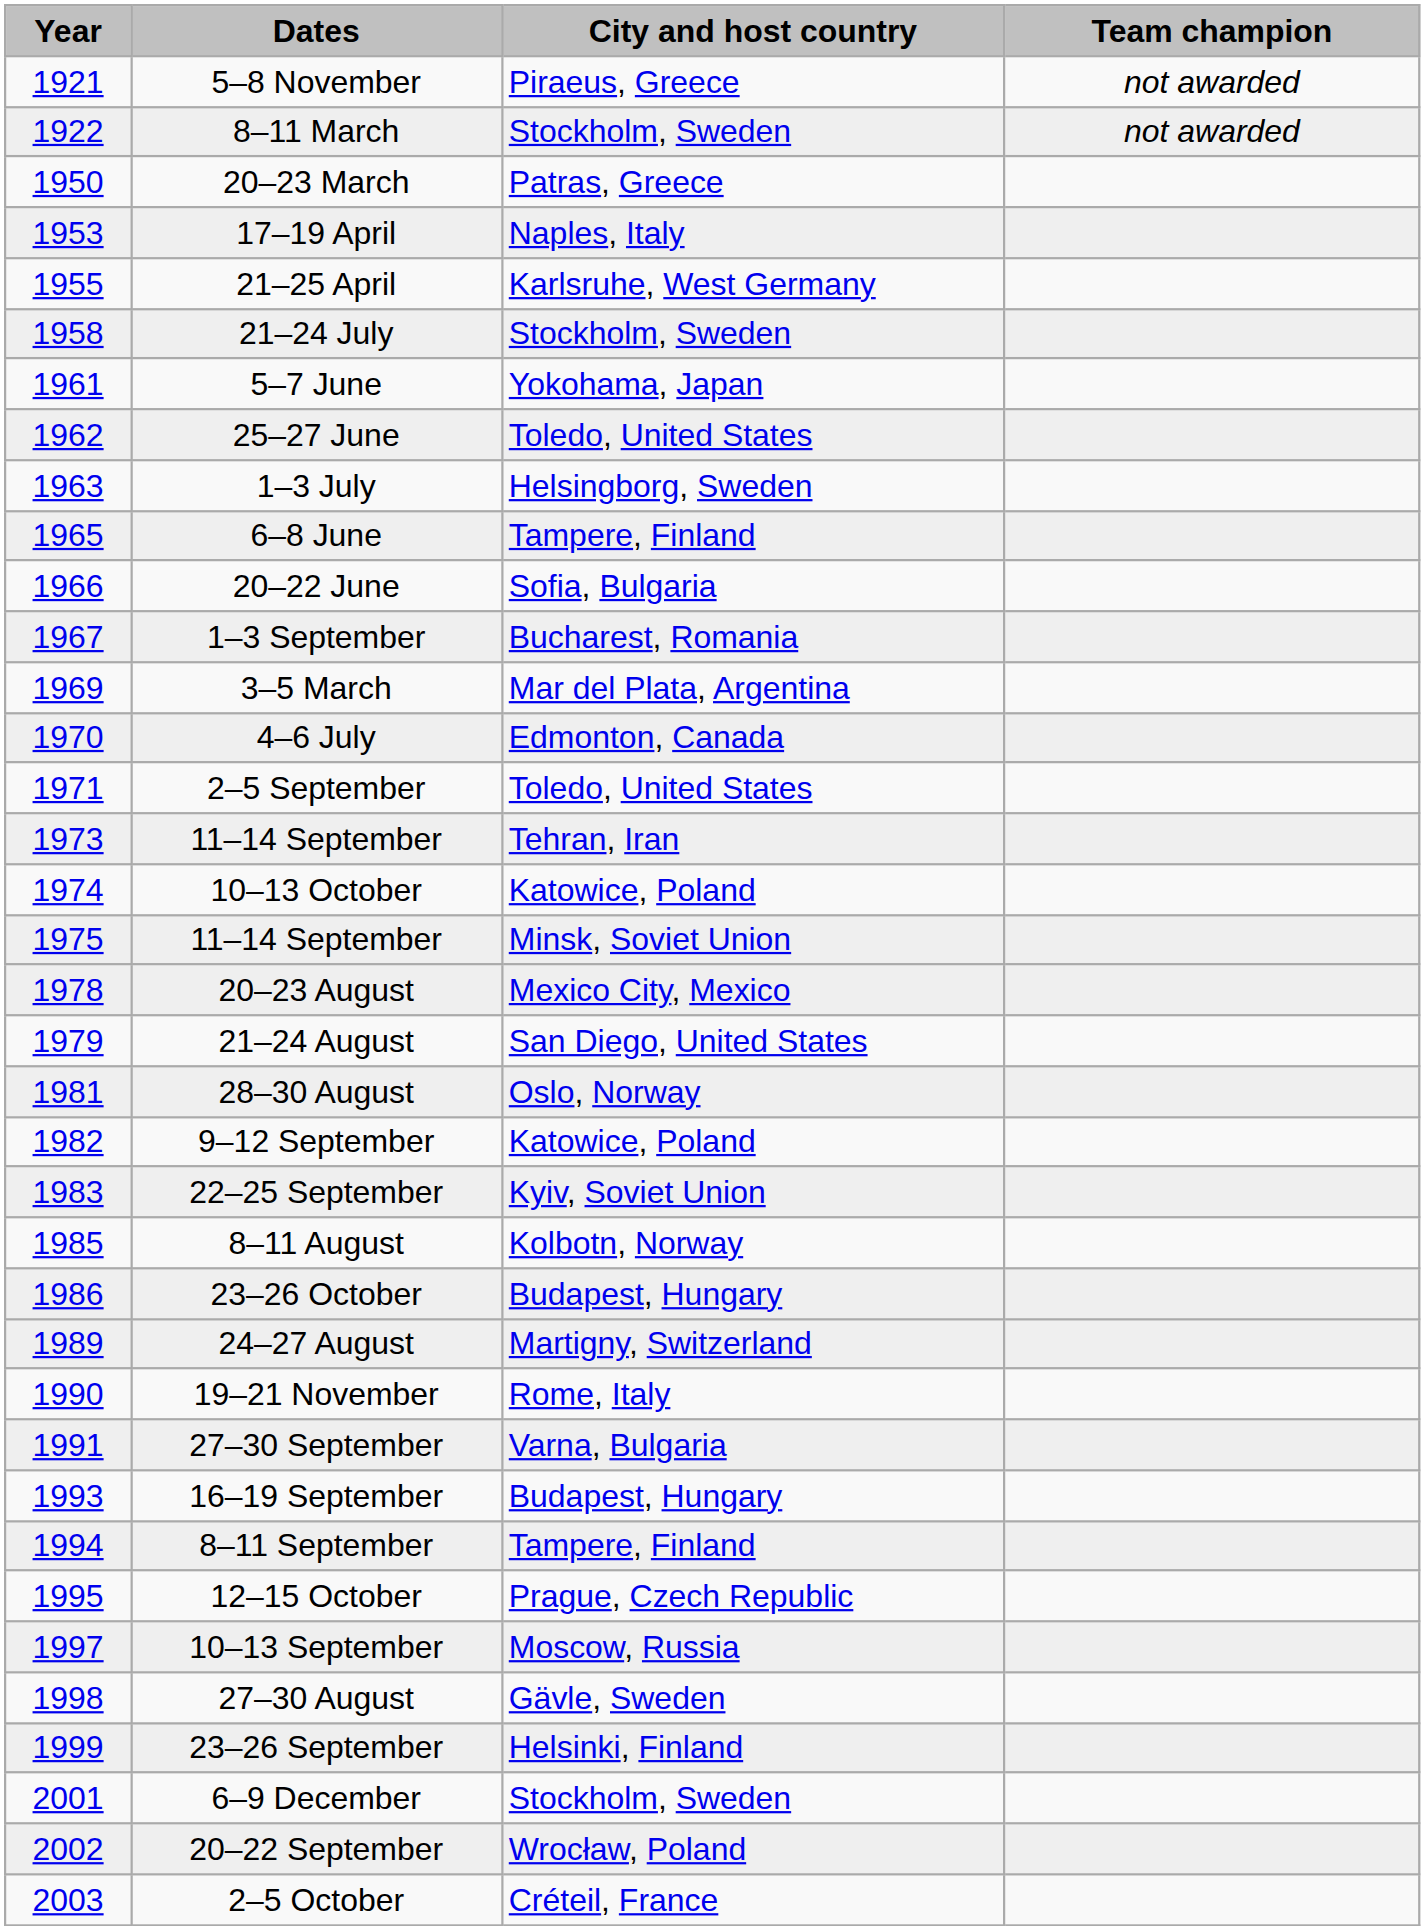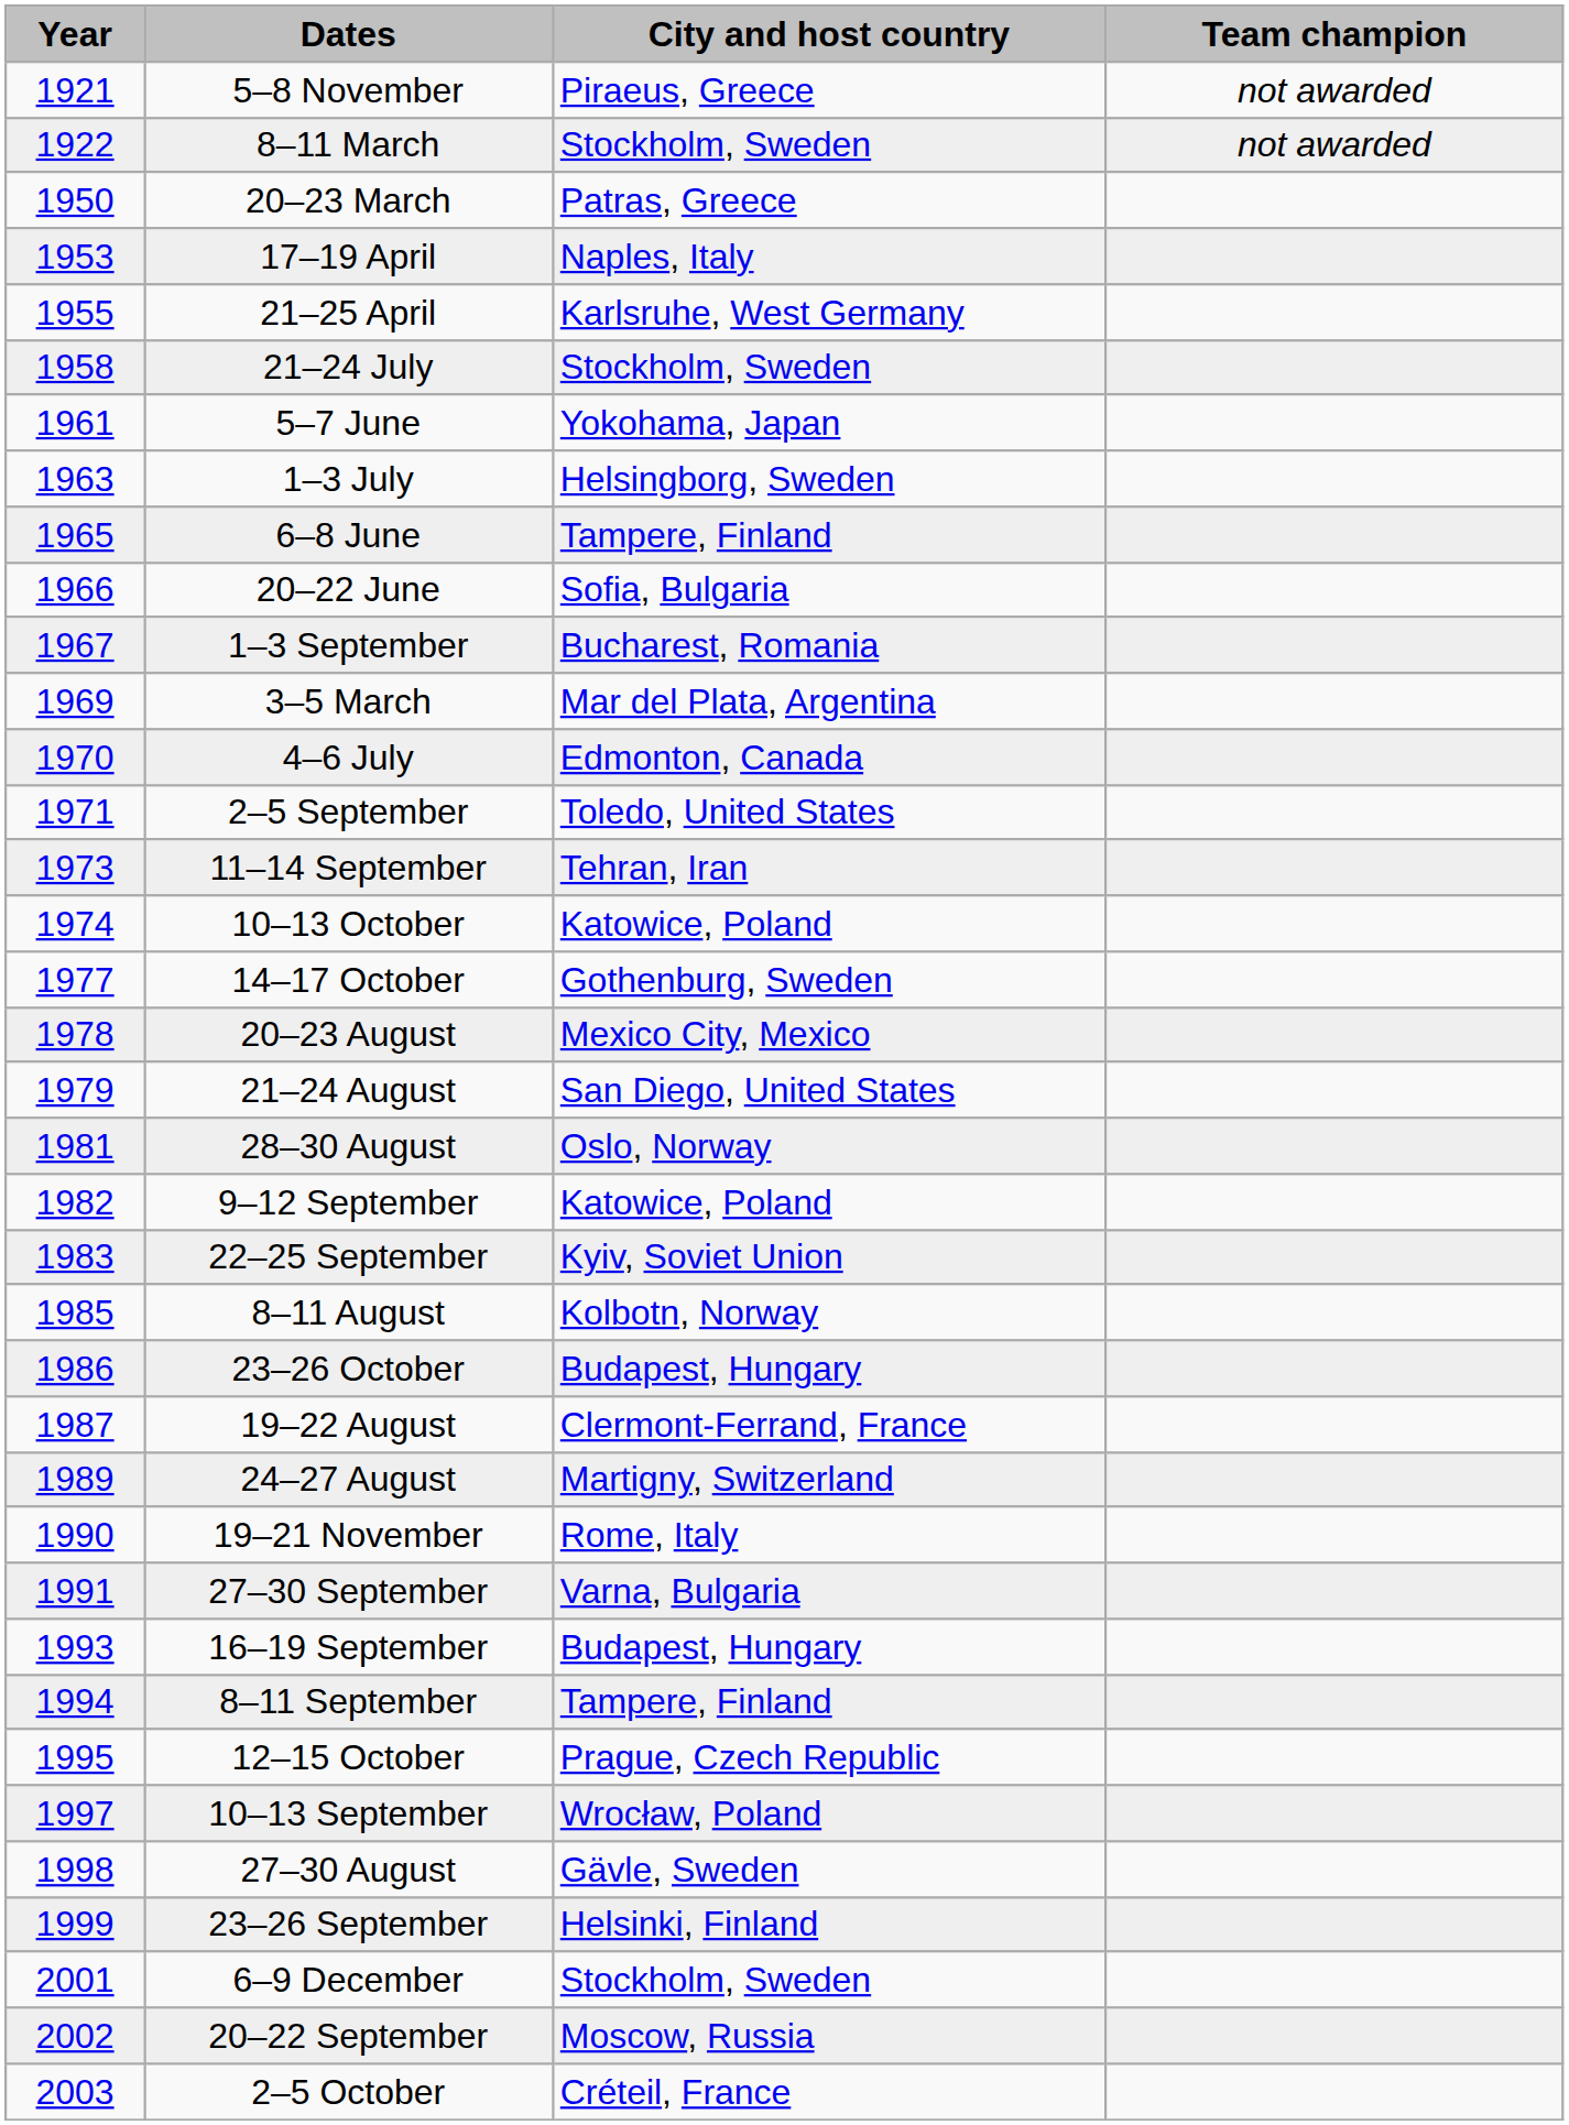 <table class="wikitable" style="text-align:center; font-size:90%">
 <tr>
 <th style="width: 50px; background-color:#C0C0C0">Year</th>
 <th style="width: 160px; background-color:#C0C0C0">Dates</th>
 <th style="width: 220px; background-color:#C0C0C0">City and host country</th>
 <th style="width: 180px; background-color:#C0C0C0">Team champion</th>
 </tr>
 <tr>
 <td><a href='#'>1921</a></td>
 <td>5–8 November</td>
 <td align="left"> <a href='#'>Piraeus</a>, <a href='#'>Greece</a></td>
 <td><em>not awarded</em></td>
 </tr>
 <tr bgcolor="efefef">
 <td><a href='#'>1922</a></td>
 <td>8–11 March</td>
 <td align="left"> <a href='#'>Stockholm</a>, <a href='#'>Sweden</a></td>
 <td><em>not awarded</em></td>
 </tr>
 <tr>
 <td><a href='#'>1950</a></td>
 <td>20–23 March</td>
 <td align="left"> <a href='#'>Patras</a>, <a href='#'>Greece</a></td>
 <td align="left"></td>
 </tr>
 <tr bgcolor="efefef">
 <td><a href='#'>1953</a></td>
 <td>17–19 April</td>
 <td align="left"> <a href='#'>Naples</a>, <a href='#'>Italy</a></td>
 <td align="left"></td>
 </tr>
 <tr>
 <td><a href='#'>1955</a></td>
 <td>21–25 April</td>
 <td align="left"> <a href='#'>Karlsruhe</a>, <a href='#'>West Germany</a></td>
 <td align="left"></td>
 </tr>
 <tr bgcolor="efefef">
 <td><a href='#'>1958</a></td>
 <td>21–24 July</td>
 <td align="left"> <a href='#'>Stockholm</a>, <a href='#'>Sweden</a></td>
 <td align="left"></td>
 </tr>
 <tr>
 <td><a href='#'>1961</a></td>
 <td>5–7 June</td>
 <td align="left"> <a href='#'>Yokohama</a>, <a href='#'>Japan</a></td>
-<td align="left"></td>
-</tr>
-<tr bgcolor="efefef">
-<td><a href='#'>1962</a></td>
-<td>25–27 June</td>
-<td align="left"> <a href='#'>Toledo</a>, <a href='#'>United States</a></td>
 <td align="left"></td>
 </tr>
 <tr>
 <td><a href='#'>1963</a></td>
 <td>1–3 July</td>
 <td align="left"> <a href='#'>Helsingborg</a>, <a href='#'>Sweden</a></td>
 <td align="left"></td>
 </tr>
 <tr bgcolor="efefef">
 <td><a href='#'>1965</a></td>
 <td>6–8 June</td>
 <td align="left"> <a href='#'>Tampere</a>, <a href='#'>Finland</a></td>
 <td align="left"></td>
 </tr>
 <tr>
 <td><a href='#'>1966</a></td>
 <td>20–22 June</td>
 <td align="left"> <a href='#'>Sofia</a>, <a href='#'>Bulgaria</a></td>
 <td align="left"></td>
 </tr>
 <tr bgcolor="efefef">
 <td><a href='#'>1967</a></td>
 <td>1–3 September</td>
 <td align="left"> <a href='#'>Bucharest</a>, <a href='#'>Romania</a></td>
 <td align="left"></td>
 </tr>
 <tr>
 <td><a href='#'>1969</a></td>
 <td>3–5 March</td>
 <td align="left"> <a href='#'>Mar del Plata</a>, <a href='#'>Argentina</a></td>
 <td align="left"></td>
 </tr>
 <tr bgcolor="efefef">
 <td><a href='#'>1970</a></td>
 <td>4–6 July</td>
 <td align="left"> <a href='#'>Edmonton</a>, <a href='#'>Canada</a></td>
 <td align="left"></td>
 </tr>
 <tr>
 <td><a href='#'>1971</a></td>
 <td>2–5 September</td>
 <td align="left"> <a href='#'>Toledo</a>, <a href='#'>United States</a></td>
 <td align="left"></td>
 </tr>
 <tr bgcolor="efefef">
 <td><a href='#'>1973</a></td>
 <td>11–14 September</td>
 <td align="left"> <a href='#'>Tehran</a>, <a href='#'>Iran</a></td>
 <td align="left"></td>
 </tr>
 <tr>
 <td><a href='#'>1974</a></td>
 <td>10–13 October</td>
 <td align="left"> <a href='#'>Katowice</a>, <a href='#'>Poland</a></td>
 <td align="left"></td>
 </tr>
-<tr bgcolor="efefef">
-<td><a href='#'>1975</a></td>
-<td>11–14 September</td>
-<td align="left"> <a href='#'>Minsk</a>, <a href='#'>Soviet Union</a></td>
+<tr>
+<td><a href='#'>1977</a></td>
+<td>14–17 October</td>
+<td align="left"> <a href='#'>Gothenburg</a>, <a href='#'>Sweden</a></td>
 <td align="left"></td>
 </tr>
 <tr bgcolor="efefef">
 <td><a href='#'>1978</a></td>
 <td>20–23 August</td>
 <td align="left"> <a href='#'>Mexico City</a>, <a href='#'>Mexico</a></td>
 <td align="left"></td>
 </tr>
 <tr>
 <td><a href='#'>1979</a></td>
 <td>21–24 August</td>
 <td align="left"> <a href='#'>San Diego</a>, <a href='#'>United States</a></td>
 <td align="left"></td>
 </tr>
 <tr bgcolor="efefef">
 <td><a href='#'>1981</a></td>
 <td>28–30 August</td>
 <td align="left"> <a href='#'>Oslo</a>, <a href='#'>Norway</a></td>
 <td align="left"></td>
 </tr>
 <tr>
 <td><a href='#'>1982</a></td>
 <td>9–12 September</td>
 <td align="left"> <a href='#'>Katowice</a>, <a href='#'>Poland</a></td>
 <td align="left"></td>
 </tr>
 <tr bgcolor="efefef">
 <td><a href='#'>1983</a></td>
 <td>22–25 September</td>
 <td align="left"> <a href='#'>Kyiv</a>, <a href='#'>Soviet Union</a></td>
 <td align="left"></td>
 </tr>
 <tr>
 <td><a href='#'>1985</a></td>
 <td>8–11 August</td>
 <td align="left"> <a href='#'>Kolbotn</a>, <a href='#'>Norway</a></td>
 <td align="left"></td>
 </tr>
 <tr bgcolor="efefef">
 <td><a href='#'>1986</a></td>
 <td>23–26 October</td>
 <td align="left"> <a href='#'>Budapest</a>, <a href='#'>Hungary</a></td>
 <td align="left"></td>
 </tr>
+<tr>
+<td><a href='#'>1987</a></td>
+<td>19–22 August</td>
+<td align="left"> <a href='#'>Clermont-Ferrand</a>, <a href='#'>France</a></td>
+<td align="left"></td>
+</tr>
 <tr bgcolor="efefef">
 <td><a href='#'>1989</a></td>
 <td>24–27 August</td>
 <td align="left"> <a href='#'>Martigny</a>, <a href='#'>Switzerland</a></td>
 <td align="left"></td>
 </tr>
 <tr>
 <td><a href='#'>1990</a></td>
 <td>19–21 November</td>
 <td align="left"> <a href='#'>Rome</a>, <a href='#'>Italy</a></td>
 <td align="left"></td>
 </tr>
 <tr bgcolor="efefef">
 <td><a href='#'>1991</a></td>
 <td>27–30 September</td>
 <td align="left"> <a href='#'>Varna</a>, <a href='#'>Bulgaria</a></td>
 <td align="left"></td>
 </tr>
 <tr>
 <td><a href='#'>1993</a></td>
 <td>16–19 September</td>
 <td align="left"> <a href='#'>Budapest</a>, <a href='#'>Hungary</a></td>
 <td align="left"></td>
 </tr>
 <tr bgcolor="efefef">
 <td><a href='#'>1994</a></td>
 <td>8–11 September</td>
 <td align="left"> <a href='#'>Tampere</a>, <a href='#'>Finland</a></td>
 <td align="left"></td>
 </tr>
 <tr>
 <td><a href='#'>1995</a></td>
 <td>12–15 October</td>
 <td align="left"> <a href='#'>Prague</a>, <a href='#'>Czech Republic</a></td>
 <td align="left"></td>
 </tr>
 <tr bgcolor="efefef">
 <td><a href='#'>1997</a></td>
 <td>10–13 September</td>
-<td align="left"> <a href='#'>Moscow</a>, <a href='#'>Russia</a></td>
+<td align="left"> <a href='#'>Wrocław</a>, <a href='#'>Poland</a></td>
 <td align="left"></td>
 </tr>
 <tr>
 <td><a href='#'>1998</a></td>
 <td>27–30 August</td>
 <td align="left"> <a href='#'>Gävle</a>, <a href='#'>Sweden</a></td>
 <td align="left"></td>
 </tr>
 <tr bgcolor="efefef">
 <td><a href='#'>1999</a></td>
 <td>23–26 September</td>
 <td align="left"> <a href='#'>Helsinki</a>, <a href='#'>Finland</a></td>
 <td align="left"></td>
 </tr>
 <tr>
 <td><a href='#'>2001</a></td>
 <td>6–9 December</td>
 <td align="left"> <a href='#'>Stockholm</a>, <a href='#'>Sweden</a></td>
 <td align="left"></td>
 </tr>
 <tr bgcolor="efefef">
 <td><a href='#'>2002</a></td>
 <td>20–22 September</td>
-<td align="left"> <a href='#'>Wrocław</a>, <a href='#'>Poland</a></td>
+<td align="left"> <a href='#'>Moscow</a>, <a href='#'>Russia</a></td>
 <td align="left"></td>
 </tr>
 <tr>
 <td><a href='#'>2003</a></td>
 <td>2–5 October</td>
 <td align="left"> <a href='#'>Créteil</a>, <a href='#'>France</a></td>
 <td align="left"></td>
 </tr>
 </table>
